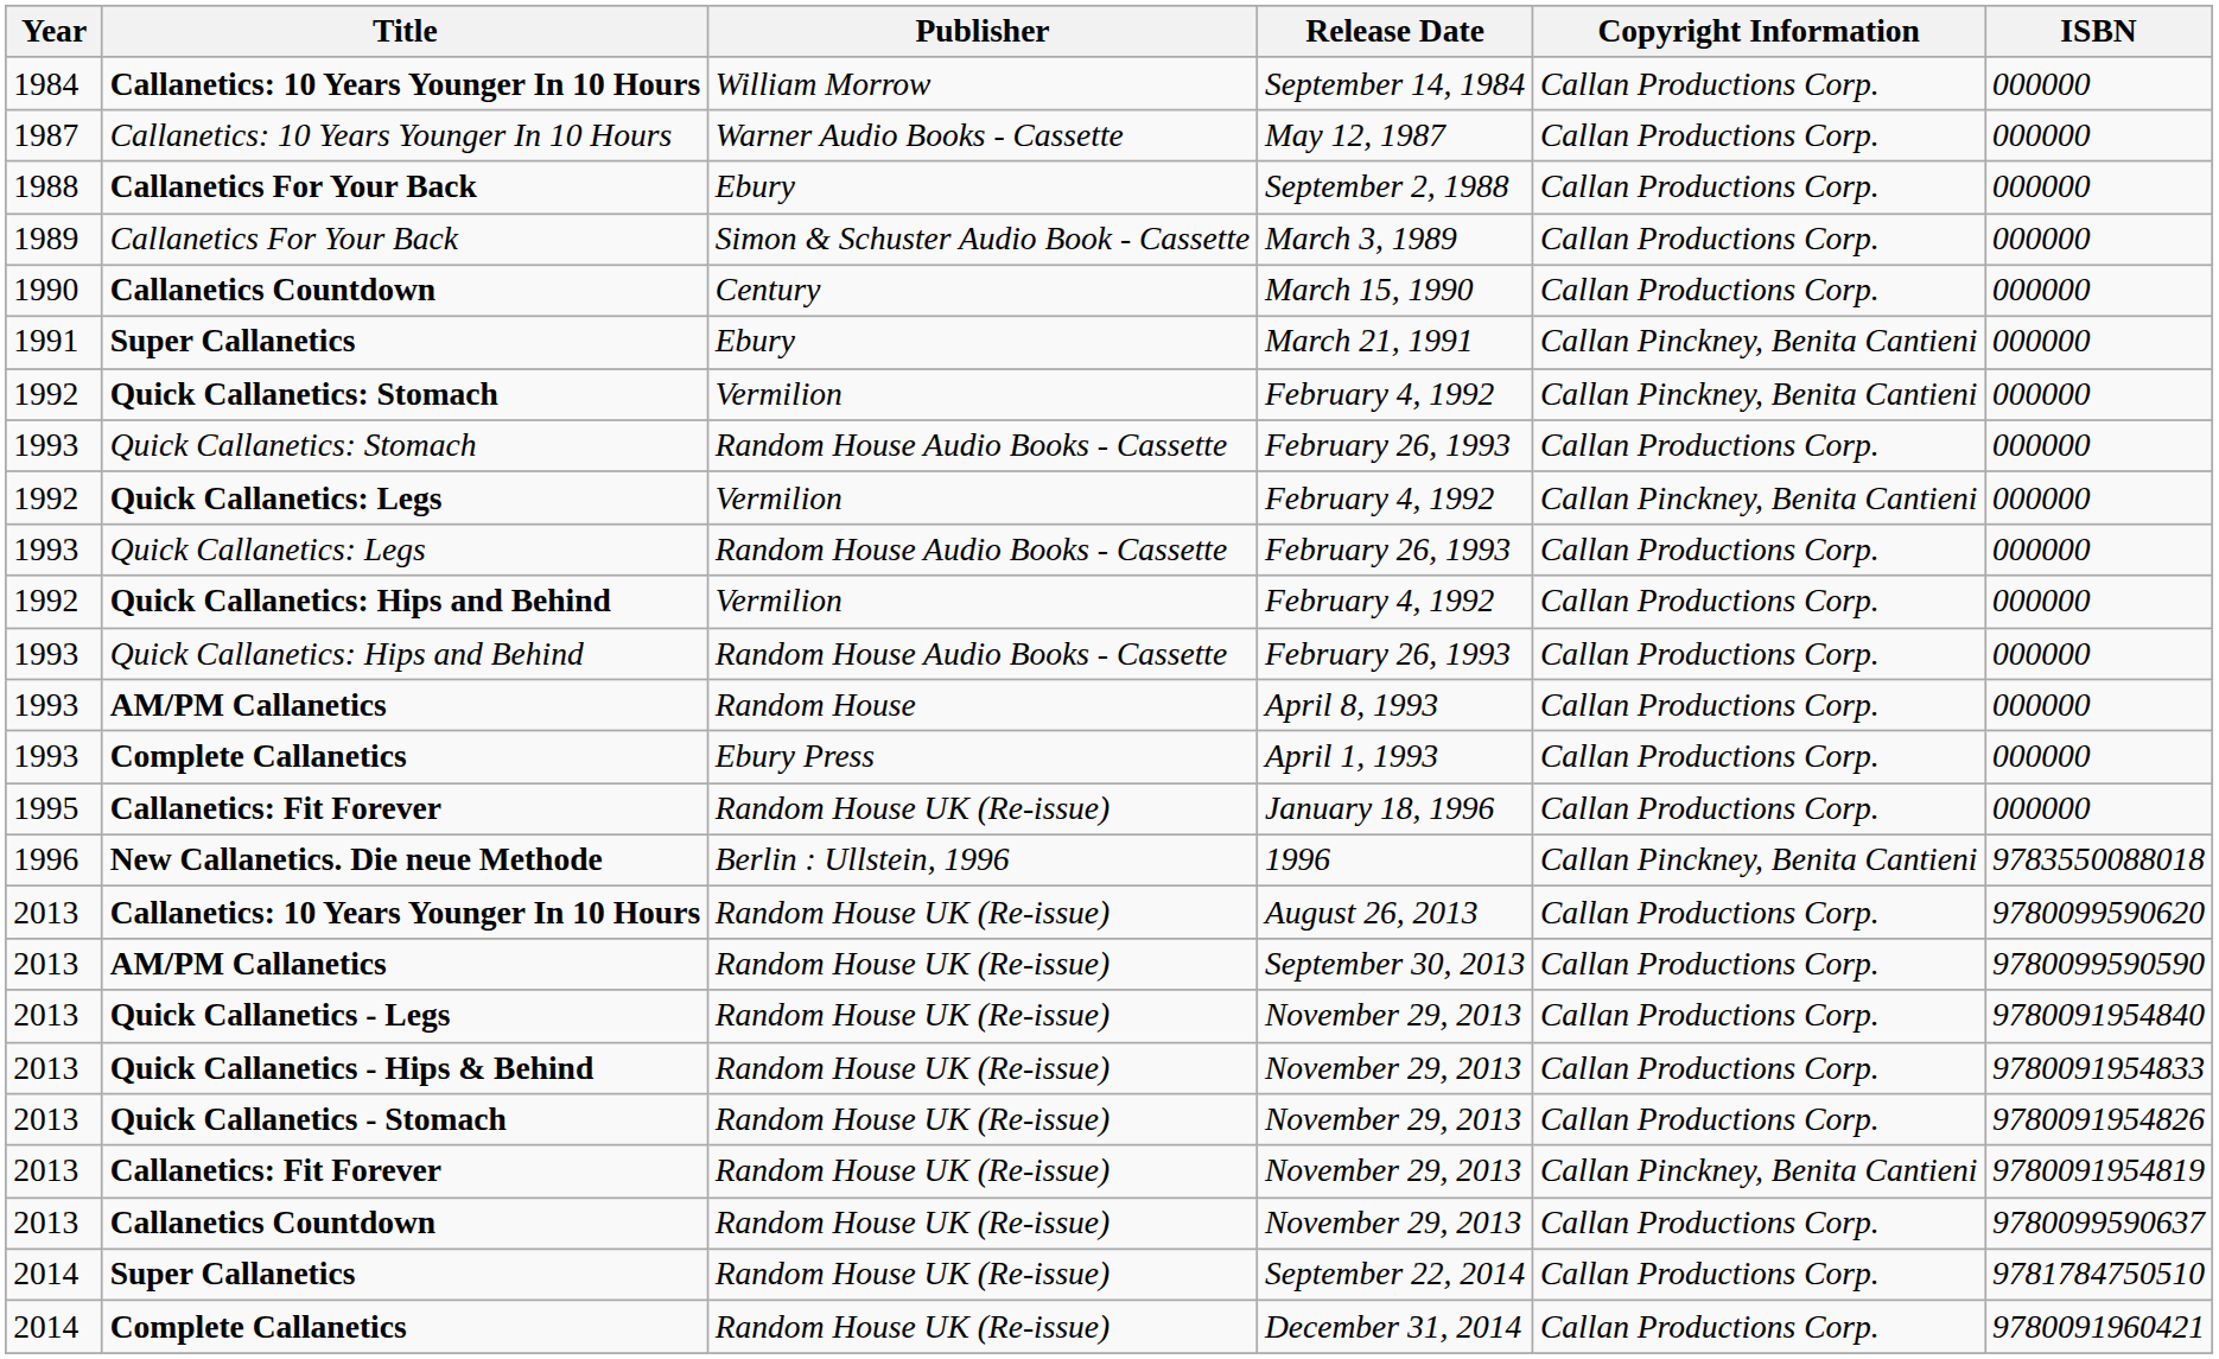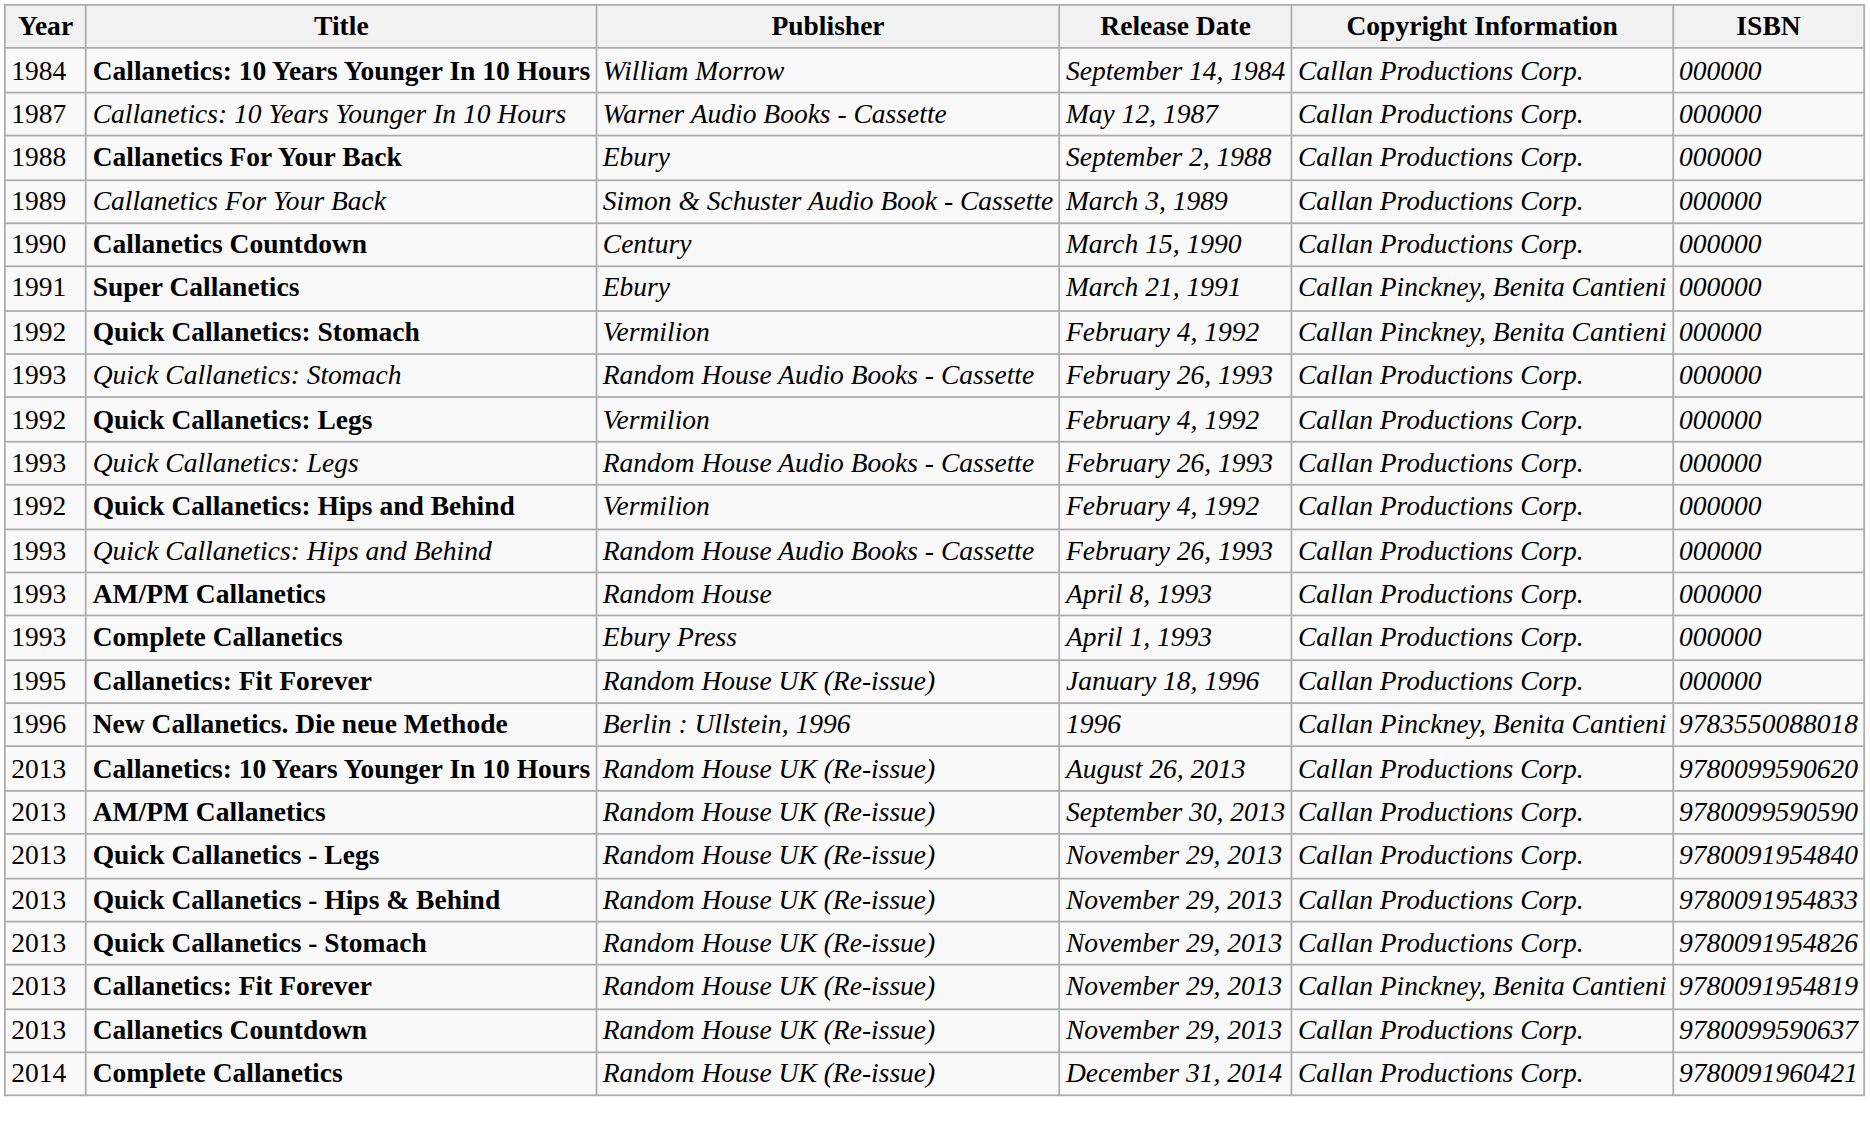 <table class="wikitable">
 <tr>
 <th align="left" valign="top" width="40">Year</th>
 <th align="left" valign="top">Title</th>
 <th align="left" valign="top">Publisher</th>
 <th align="left" valign="top">Release Date</th>
 <th align="left" valign="top">Copyright Information</th>
 <th align="left" valign="top">ISBN</th>
 </tr>
 <tr>
 <td align="left" valign="top">1984</td>
 <td align="left" valign="top"><strong>Callanetics: 10 Years Younger In 10 Hours</strong></td>
 <td align="left" valign="top"><em>William Morrow</em></td>
 <td align="left" valign="top"><em>September 14, 1984</em></td>
 <td align="left" valign="top"><em>Callan Productions Corp.</em></td>
 <td align="left" valign="top"><em>000000</em></td>
 </tr>
 <tr>
 <td align="left" valign="top">1987</td>
 <td align="left" valign="top"><em>Callanetics: 10 Years Younger In 10 Hours</em></td>
 <td align="left" valign="top"><em>Warner Audio Books - Cassette</em></td>
 <td align="left" valign="top"><em>May 12, 1987</em></td>
 <td align="left" valign="top"><em>Callan Productions Corp.</em></td>
 <td align="left" valign="top"><em>000000</em></td>
 </tr>
 <tr>
 <td align="left" valign="top">1988</td>
 <td align="left" valign="top"><strong>Callanetics For Your Back</strong></td>
 <td align="left" valign="top"><em>Ebury</em></td>
 <td align="left" valign="top"><em>September 2, 1988</em></td>
 <td align="left" valign="top"><em>Callan Productions Corp.</em></td>
 <td align="left" valign="top"><em>000000</em></td>
 </tr>
 <tr>
 <td align="left" valign="top">1989</td>
 <td align="left" valign="top"><em>Callanetics For Your Back</em></td>
 <td align="left" valign="top"><em>Simon & Schuster Audio Book - Cassette</em></td>
 <td align="left" valign="top"><em>March 3, 1989</em></td>
 <td align="left" valign="top"><em>Callan Productions Corp.</em></td>
 <td align="left" valign="top"><em>000000</em></td>
 </tr>
 <tr>
 <td align="left" valign="top">1990</td>
 <td align="left" valign="top"><strong>Callanetics Countdown</strong></td>
 <td align="left" valign="top"><em>Century</em></td>
 <td align="left" valign="top"><em>March 15, 1990</em></td>
 <td align="left" valign="top"><em>Callan Productions Corp.</em></td>
 <td align="left" valign="top"><em>000000</em></td>
 </tr>
 <tr>
 <td align="left" valign="top">1991</td>
 <td align="left" valign="top"><strong>Super Callanetics</strong></td>
 <td align="left" valign="top"><em>Ebury</em></td>
 <td align="left" valign="top"><em>March 21, 1991</em></td>
 <td align="left" valign="top"><em>Callan Pinckney, Benita Cantieni</em></td>
 <td align="left" valign="top"><em>000000</em></td>
 </tr>
 <tr>
 <td align="left" valign="top">1992</td>
 <td align="left" valign="top"><strong>Quick Callanetics: Stomach</strong></td>
 <td align="left" valign="top"><em>Vermilion</em></td>
 <td align="left" valign="top"><em>February 4, 1992</em></td>
 <td align="left" valign="top"><em>Callan Pinckney, Benita Cantieni</em></td>
 <td align="left" valign="top"><em>000000</em></td>
 </tr>
 <tr>
 <td align="left" valign="top">1993</td>
 <td align="left" valign="top"><em>Quick Callanetics: Stomach</em></td>
 <td align="left" valign="top"><em>Random House Audio Books - Cassette</em></td>
 <td align="left" valign="top"><em>February 26, 1993</em></td>
 <td align="left" valign="top"><em>Callan Productions Corp.</em></td>
 <td align="left" valign="top"><em>000000</em></td>
 </tr>
 <tr>
 <td align="left" valign="top">1992</td>
 <td align="left" valign="top"><strong>Quick Callanetics: Legs</strong></td>
 <td align="left" valign="top"><em>Vermilion</em></td>
 <td align="left" valign="top"><em>February 4, 1992</em></td>
-<td align="left" valign="top"><em>Callan Pinckney, Benita Cantieni</em></td>
+<td align="left" valign="top"><em>Callan Productions Corp.</em></td>
 <td align="left" valign="top"><em>000000</em></td>
 </tr>
 <tr>
 <td align="left" valign="top">1993</td>
 <td align="left" valign="top"><em>Quick Callanetics: Legs</em></td>
 <td align="left" valign="top"><em>Random House Audio Books - Cassette</em></td>
 <td align="left" valign="top"><em>February 26, 1993</em></td>
 <td align="left" valign="top"><em>Callan Productions Corp.</em></td>
 <td align="left" valign="top"><em>000000</em></td>
 </tr>
 <tr>
 <td align="left" valign="top">1992</td>
 <td align="left" valign="top"><strong>Quick Callanetics: Hips and Behind</strong></td>
 <td align="left" valign="top"><em>Vermilion</em></td>
 <td align="left" valign="top"><em>February 4, 1992</em></td>
 <td align="left" valign="top"><em>Callan Productions Corp.</em></td>
 <td align="left" valign="top"><em>000000</em></td>
 </tr>
 <tr>
 <td align="left" valign="top">1993</td>
 <td align="left" valign="top"><em>Quick Callanetics: Hips and Behind</em></td>
 <td align="left" valign="top"><em>Random House Audio Books - Cassette</em></td>
 <td align="left" valign="top"><em>February 26, 1993</em></td>
 <td align="left" valign="top"><em>Callan Productions Corp.</em></td>
 <td align="left" valign="top"><em>000000</em></td>
 </tr>
 <tr>
 <td align="left" valign="top">1993</td>
 <td align="left" valign="top"><strong>AM/PM Callanetics</strong></td>
 <td align="left" valign="top"><em>Random House</em></td>
 <td align="left" valign="top"><em>April 8, 1993</em></td>
 <td align="left" valign="top"><em>Callan Productions Corp.</em></td>
 <td align="left" valign="top"><em>000000</em></td>
 </tr>
 <tr>
 <td align="left" valign="top">1993</td>
 <td align="left" valign="top"><strong>Complete Callanetics</strong></td>
 <td align="left" valign="top"><em>Ebury Press</em></td>
 <td align="left" valign="top"><em>April 1, 1993</em></td>
 <td align="left" valign="top"><em>Callan Productions Corp.</em></td>
 <td align="left" valign="top"><em>000000</em></td>
 </tr>
 <tr>
 <td align="left" valign="top">1995</td>
 <td align="left" valign="top"><strong>Callanetics: Fit Forever</strong></td>
 <td align="left" valign="top"><em>Random House UK (Re-issue)</em></td>
 <td align="left" valign="top"><em>January 18, 1996</em></td>
 <td align="left" valign="top"><em>Callan Productions Corp.</em></td>
 <td align="left" valign="top"><em>000000</em></td>
 </tr>
 <tr>
 <td align="left" valign="top">1996</td>
 <td align="left" valign="top"><strong>New Callanetics. Die neue Methode</strong></td>
 <td align="left" valign="top"><em>Berlin : Ullstein, 1996</em></td>
 <td align="left" valign="top"><em>1996</em></td>
 <td align="left" valign="top"><em>Callan Pinckney, Benita Cantieni</em></td>
 <td align="left" valign="top"><em>9783550088018</em></td>
 </tr>
 <tr>
 <td align="left" valign="top">2013</td>
 <td align="left" valign="top"><strong>Callanetics: 10 Years Younger In 10 Hours</strong></td>
 <td align="left" valign="top"><em>Random House UK (Re-issue)</em></td>
 <td align="left" valign="top"><em>August 26, 2013</em></td>
 <td align="left" valign="top"><em>Callan Productions Corp.</em></td>
 <td align="left" valign="top"><em>9780099590620</em></td>
 </tr>
 <tr>
 <td align="left" valign="top">2013</td>
 <td align="left" valign="top"><strong>AM/PM Callanetics</strong></td>
 <td align="left" valign="top"><em>Random House UK (Re-issue)</em></td>
 <td align="left" valign="top"><em>September 30, 2013</em></td>
 <td align="left" valign="top"><em>Callan Productions Corp.</em></td>
 <td align="left" valign="top"><em>9780099590590</em></td>
 </tr>
 <tr>
 <td align="left" valign="top">2013</td>
 <td align="left" valign="top"><strong>Quick Callanetics - Legs</strong></td>
 <td align="left" valign="top"><em>Random House UK (Re-issue)</em></td>
 <td align="left" valign="top"><em>November 29, 2013</em></td>
 <td align="left" valign="top"><em>Callan Productions Corp.</em></td>
 <td align="left" valign="top"><em>9780091954840</em></td>
 </tr>
 <tr>
 <td align="left" valign="top">2013</td>
 <td align="left" valign="top"><strong>Quick Callanetics - Hips & Behind</strong></td>
 <td align="left" valign="top"><em>Random House UK (Re-issue)</em></td>
 <td align="left" valign="top"><em>November 29, 2013</em></td>
 <td align="left" valign="top"><em>Callan Productions Corp.</em></td>
 <td align="left" valign="top"><em>9780091954833</em></td>
 </tr>
 <tr>
 <td align="left" valign="top">2013</td>
 <td align="left" valign="top"><strong>Quick Callanetics - Stomach</strong></td>
 <td align="left" valign="top"><em>Random House UK (Re-issue)</em></td>
 <td align="left" valign="top"><em>November 29, 2013</em></td>
 <td align="left" valign="top"><em>Callan Productions Corp.</em></td>
 <td align="left" valign="top"><em>9780091954826</em></td>
 </tr>
 <tr>
 <td align="left" valign="top">2013</td>
 <td align="left" valign="top"><strong>Callanetics: Fit Forever</strong></td>
 <td align="left" valign="top"><em>Random House UK (Re-issue)</em></td>
 <td align="left" valign="top"><em>November 29, 2013</em></td>
 <td align="left" valign="top"><em>Callan Pinckney, Benita Cantieni</em></td>
 <td align="left" valign="top"><em>9780091954819</em></td>
 </tr>
 <tr>
 <td align="left" valign="top">2013</td>
 <td align="left" valign="top"><strong>Callanetics Countdown</strong></td>
 <td align="left" valign="top"><em>Random House UK (Re-issue)</em></td>
 <td align="left" valign="top"><em>November 29, 2013</em></td>
 <td align="left" valign="top"><em>Callan Productions Corp.</em></td>
 <td align="left" valign="top"><em>9780099590637</em></td>
 </tr>
 <tr>
 <td align="left" valign="top">2014</td>
-<td align="left" valign="top"><strong>Super Callanetics</strong></td>
-<td align="left" valign="top"><em>Random House UK (Re-issue)</em></td>
-<td align="left" valign="top"><em>September 22, 2014</em></td>
-<td align="left" valign="top"><em>Callan Productions Corp.</em></td>
-<td align="left" valign="top"><em>9781784750510</em></td>
-</tr>
-<tr>
-<td align="left" valign="top">2014</td>
 <td align="left" valign="top"><strong>Complete Callanetics</strong></td>
 <td align="left" valign="top"><em>Random House UK (Re-issue)</em></td>
 <td align="left" valign="top"><em>December 31, 2014</em></td>
 <td align="left" valign="top"><em>Callan Productions Corp.</em></td>
 <td align="left" valign="top"><em>9780091960421</em></td>
 </tr>
 </table>
